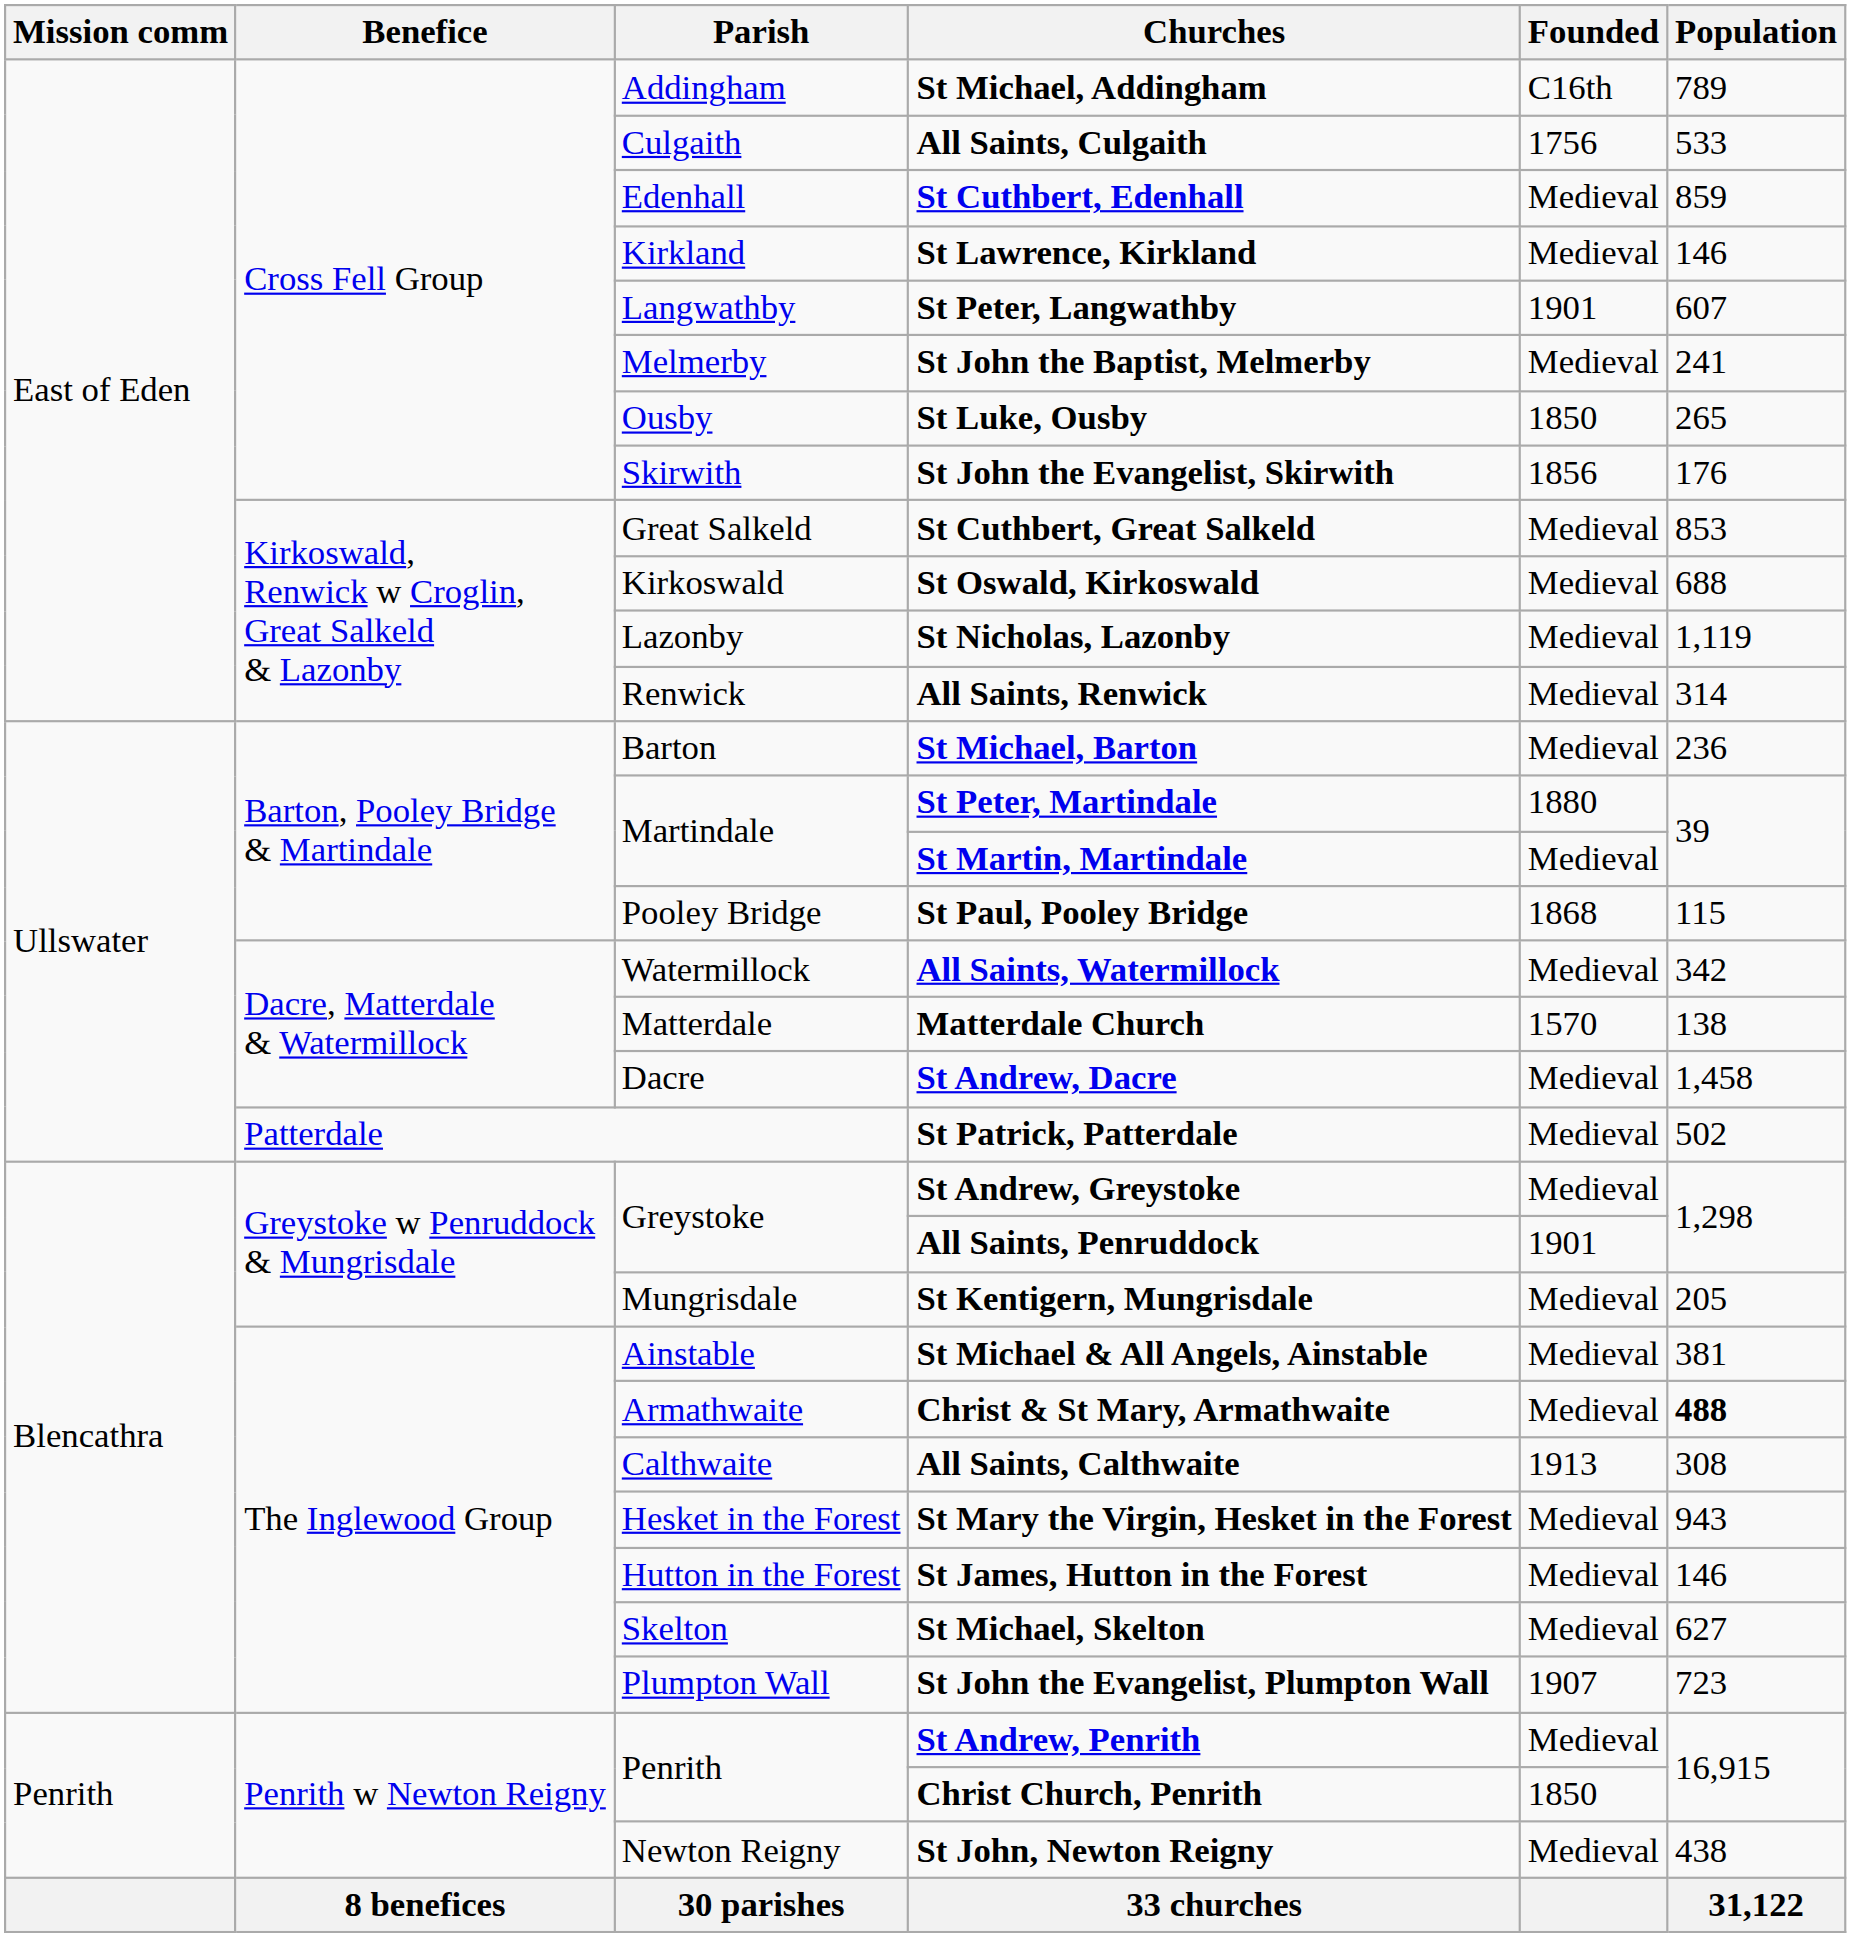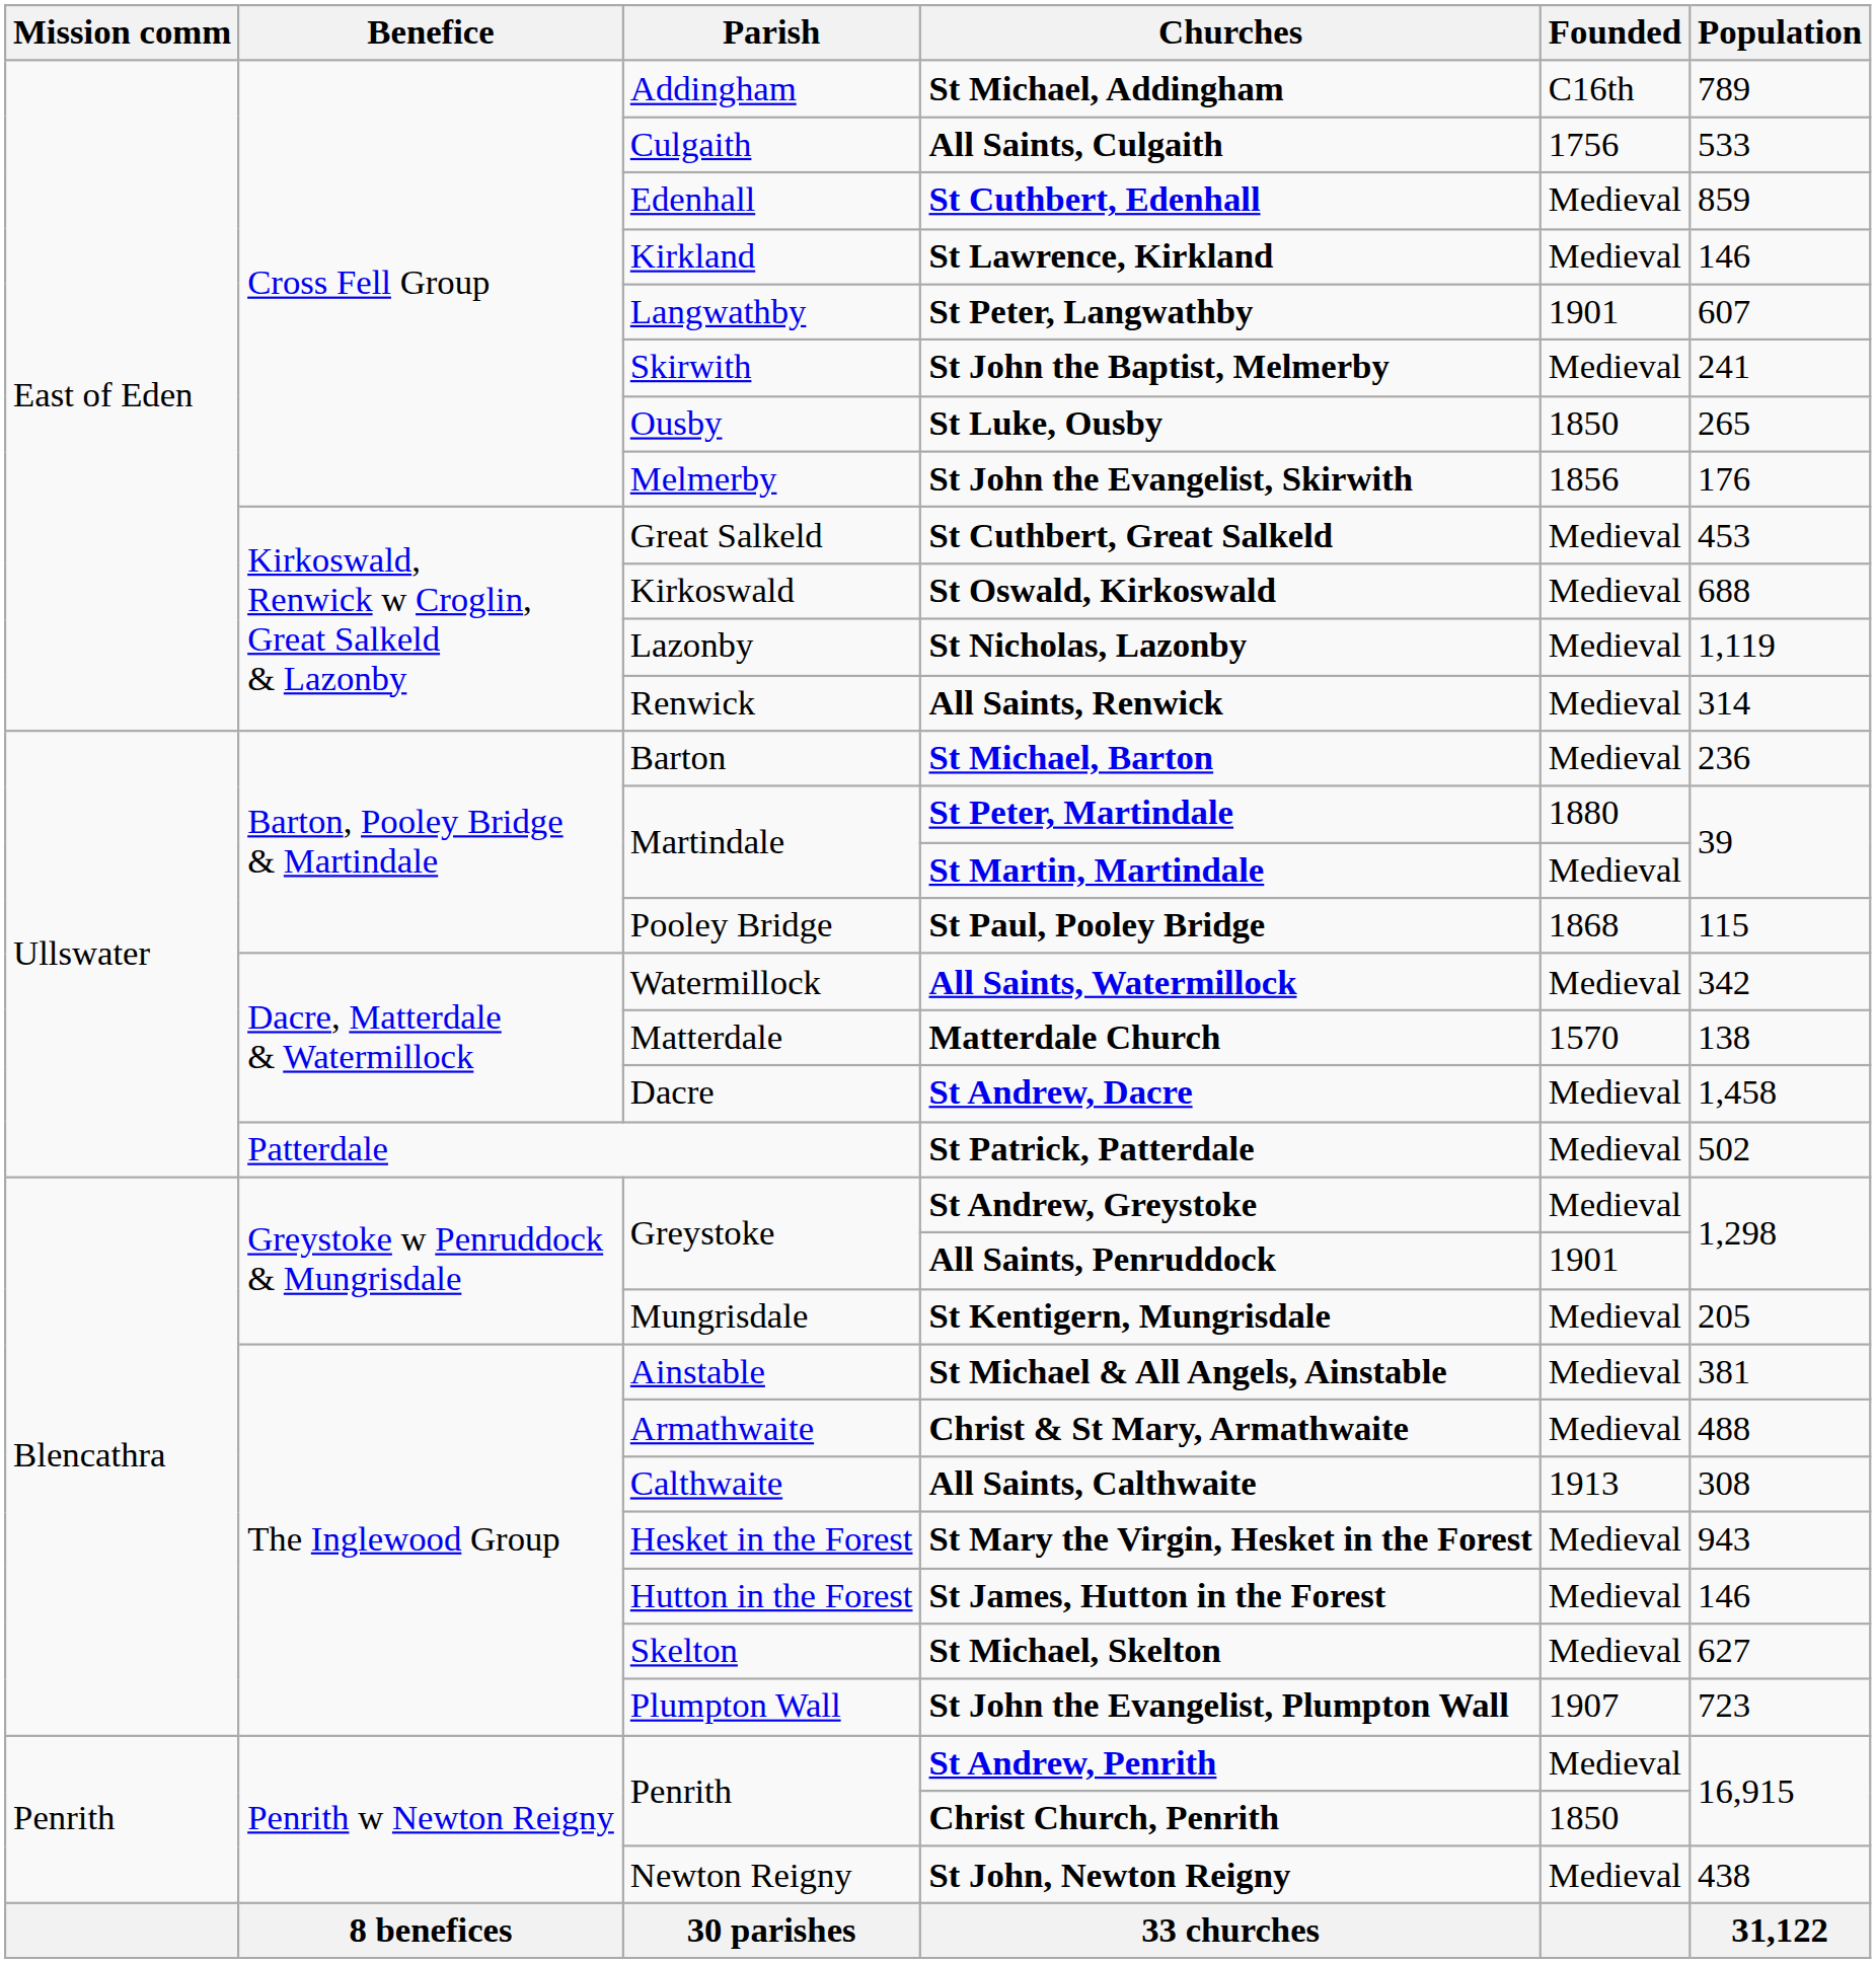 <table class="wikitable">
 <tr>
 <th>Mission comm</th>
 <th>Benefice</th>
 <th>Parish</th>
 <th>Churches</th>
 <th>Founded</th>
 <th>Population</th>
 </tr>
 <tr>
 <td rowspan="12">East of Eden</td>
 <td rowspan="8"><a href='#'>Cross Fell</a> Group</td>
 <td><a href='#'>Addingham</a></td>
 <td><strong>St Michael, Addingham</strong></td>
 <td>C16th</td>
 <td>789</td>
 </tr>
 <tr>
 <td><a href='#'>Culgaith</a></td>
 <td><strong>All Saints, Culgaith</strong></td>
 <td>1756</td>
 <td>533</td>
 </tr>
 <tr>
 <td><a href='#'>Edenhall</a></td>
 <td><a href='#'><strong>St Cuthbert, Edenhall</strong></a></td>
 <td>Medieval</td>
 <td>859</td>
 </tr>
 <tr>
 <td><a href='#'>Kirkland</a></td>
 <td><strong>St Lawrence, Kirkland</strong></td>
 <td>Medieval</td>
 <td>146</td>
 </tr>
 <tr>
 <td><a href='#'>Langwathby</a></td>
 <td><strong>St Peter, Langwathby</strong></td>
 <td>1901</td>
 <td>607</td>
 </tr>
 <tr>
-<td><a href='#'>Melmerby</a></td>
+<td><a href='#'>Skirwith</a></td>
 <td><strong>St John the Baptist, Melmerby</strong></td>
 <td>Medieval</td>
 <td>241</td>
 </tr>
 <tr>
 <td><a href='#'>Ousby</a></td>
 <td><strong>St Luke, Ousby</strong></td>
 <td>1850</td>
 <td>265</td>
 </tr>
 <tr>
-<td><a href='#'>Skirwith</a></td>
+<td><a href='#'>Melmerby</a></td>
 <td><strong>St John the Evangelist, Skirwith</strong></td>
 <td>1856</td>
 <td>176</td>
 </tr>
 <tr>
 <td rowspan="4"><a href='#'>Kirkoswald</a>, <br><a href='#'>Renwick</a> w <a href='#'>Croglin</a>, <br><a href='#'>Great Salkeld</a> <br>& <a href='#'>Lazonby</a></td>
 <td>Great Salkeld</td>
 <td><strong>St Cuthbert, Great Salkeld</strong></td>
 <td>Medieval</td>
-<td>853</td>
+<td>453</td>
 </tr>
 <tr>
 <td>Kirkoswald</td>
 <td><strong>St Oswald, Kirkoswald</strong></td>
 <td>Medieval</td>
 <td>688</td>
 </tr>
 <tr>
 <td>Lazonby</td>
 <td><strong>St Nicholas, Lazonby</strong></td>
 <td>Medieval</td>
 <td>1,119</td>
 </tr>
 <tr>
 <td>Renwick</td>
 <td><strong>All Saints, Renwick</strong></td>
 <td>Medieval</td>
 <td>314</td>
 </tr>
 <tr>
 <td rowspan="8">Ullswater</td>
 <td rowspan="4"><a href='#'>Barton</a>, <a href='#'>Pooley Bridge</a> <br>& <a href='#'>Martindale</a></td>
 <td>Barton</td>
 <td><a href='#'><strong>St Michael, Barton</strong></a></td>
 <td>Medieval</td>
 <td>236</td>
 </tr>
 <tr>
 <td rowspan="2">Martindale</td>
 <td><a href='#'><strong>St Peter, Martindale</strong></a></td>
 <td>1880</td>
 <td rowspan="2">39</td>
 </tr>
 <tr>
 <td><a href='#'><strong>St Martin, Martindale</strong></a></td>
 <td>Medieval</td>
 </tr>
 <tr>
 <td>Pooley Bridge</td>
 <td><strong>St Paul, Pooley Bridge</strong></td>
 <td>1868</td>
 <td>115</td>
 </tr>
 <tr>
 <td rowspan="3"><a href='#'>Dacre</a>, <a href='#'>Matterdale</a> <br>& <a href='#'>Watermillock</a></td>
 <td>Watermillock</td>
 <td><a href='#'><strong>All Saints, Watermillock</strong></a></td>
 <td>Medieval</td>
 <td>342</td>
 </tr>
 <tr>
 <td>Matterdale</td>
 <td><strong>Matterdale Church</strong></td>
 <td>1570</td>
 <td>138</td>
 </tr>
 <tr>
 <td>Dacre</td>
 <td><a href='#'><strong>St Andrew, Dacre</strong></a></td>
 <td>Medieval</td>
 <td>1,458</td>
 </tr>
 <tr>
 <td colspan="2"><a href='#'>Patterdale</a></td>
 <td><strong>St Patrick, Patterdale</strong></td>
 <td>Medieval</td>
 <td>502</td>
 </tr>
 <tr>
 <td rowspan="10">Blencathra</td>
 <td rowspan="3"><a href='#'>Greystoke</a> w <a href='#'>Penruddock</a><br>& <a href='#'>Mungrisdale</a></td>
 <td rowspan="2">Greystoke</td>
 <td><strong>St Andrew, Greystoke</strong></td>
 <td>Medieval</td>
 <td rowspan="2">1,298</td>
 </tr>
 <tr>
 <td><strong>All Saints, Penruddock</strong></td>
 <td>1901</td>
 </tr>
 <tr>
 <td>Mungrisdale</td>
 <td><strong>St Kentigern, Mungrisdale</strong></td>
 <td>Medieval</td>
 <td>205</td>
 </tr>
 <tr>
 <td rowspan="7">The <a href='#'>Inglewood</a> Group</td>
 <td><a href='#'>Ainstable</a></td>
 <td><strong>St Michael & All Angels, Ainstable</strong></td>
 <td>Medieval</td>
 <td>381</td>
 </tr>
 <tr>
 <td><a href='#'>Armathwaite</a></td>
 <td><strong>Christ & St Mary, Armathwaite</strong></td>
 <td>Medieval</td>
-<td><strong>488</strong></td>
+<td>488</td>
 </tr>
 <tr>
 <td><a href='#'>Calthwaite</a></td>
 <td><strong>All Saints, Calthwaite</strong></td>
 <td>1913</td>
 <td>308</td>
 </tr>
 <tr>
 <td><a href='#'>Hesket in the Forest</a></td>
 <td><strong>St Mary the Virgin, Hesket in the Forest</strong></td>
 <td>Medieval</td>
 <td>943</td>
 </tr>
 <tr>
 <td><a href='#'>Hutton in the Forest</a></td>
 <td><strong>St James, Hutton in the Forest</strong></td>
 <td>Medieval</td>
 <td>146</td>
 </tr>
 <tr>
 <td><a href='#'>Skelton</a></td>
 <td><strong>St Michael, Skelton</strong></td>
 <td>Medieval</td>
 <td>627</td>
 </tr>
 <tr>
 <td><a href='#'>Plumpton Wall</a></td>
 <td><strong>St John the Evangelist, Plumpton Wall</strong></td>
 <td>1907</td>
 <td>723</td>
 </tr>
 <tr>
 <td rowspan="3">Penrith</td>
 <td rowspan="3"><a href='#'>Penrith</a> w <a href='#'>Newton Reigny</a></td>
 <td rowspan="2">Penrith</td>
 <td><a href='#'><strong>St Andrew, Penrith</strong></a></td>
 <td>Medieval</td>
 <td rowspan="2">16,915</td>
 </tr>
 <tr>
 <td><strong>Christ Church, Penrith</strong></td>
 <td>1850</td>
 </tr>
 <tr>
 <td>Newton Reigny</td>
 <td><strong>St John, Newton Reigny</strong></td>
 <td>Medieval</td>
 <td>438</td>
 </tr>
 <tr>
 <th></th>
 <th>8 benefices</th>
 <th>30 parishes</th>
 <th>33 churches</th>
 <th></th>
 <th>31,122</th>
 </tr>
 </table>
